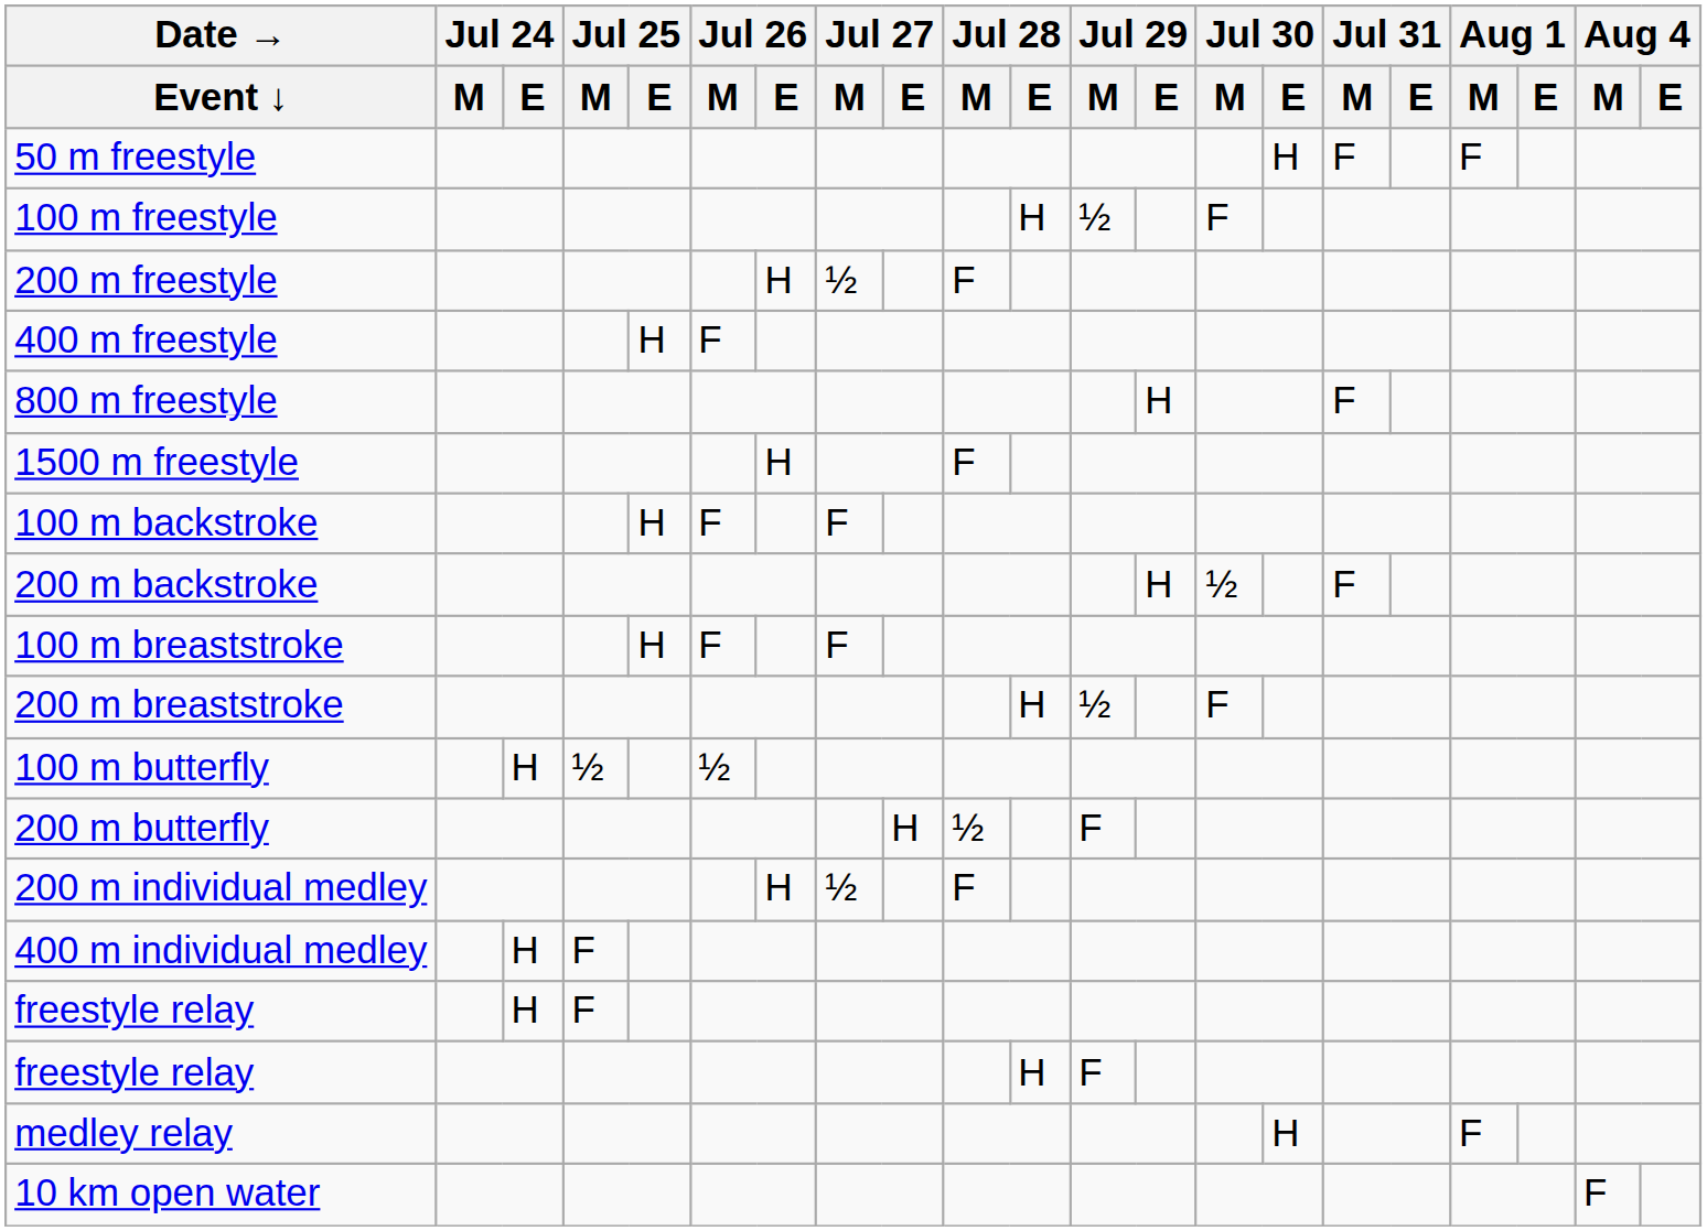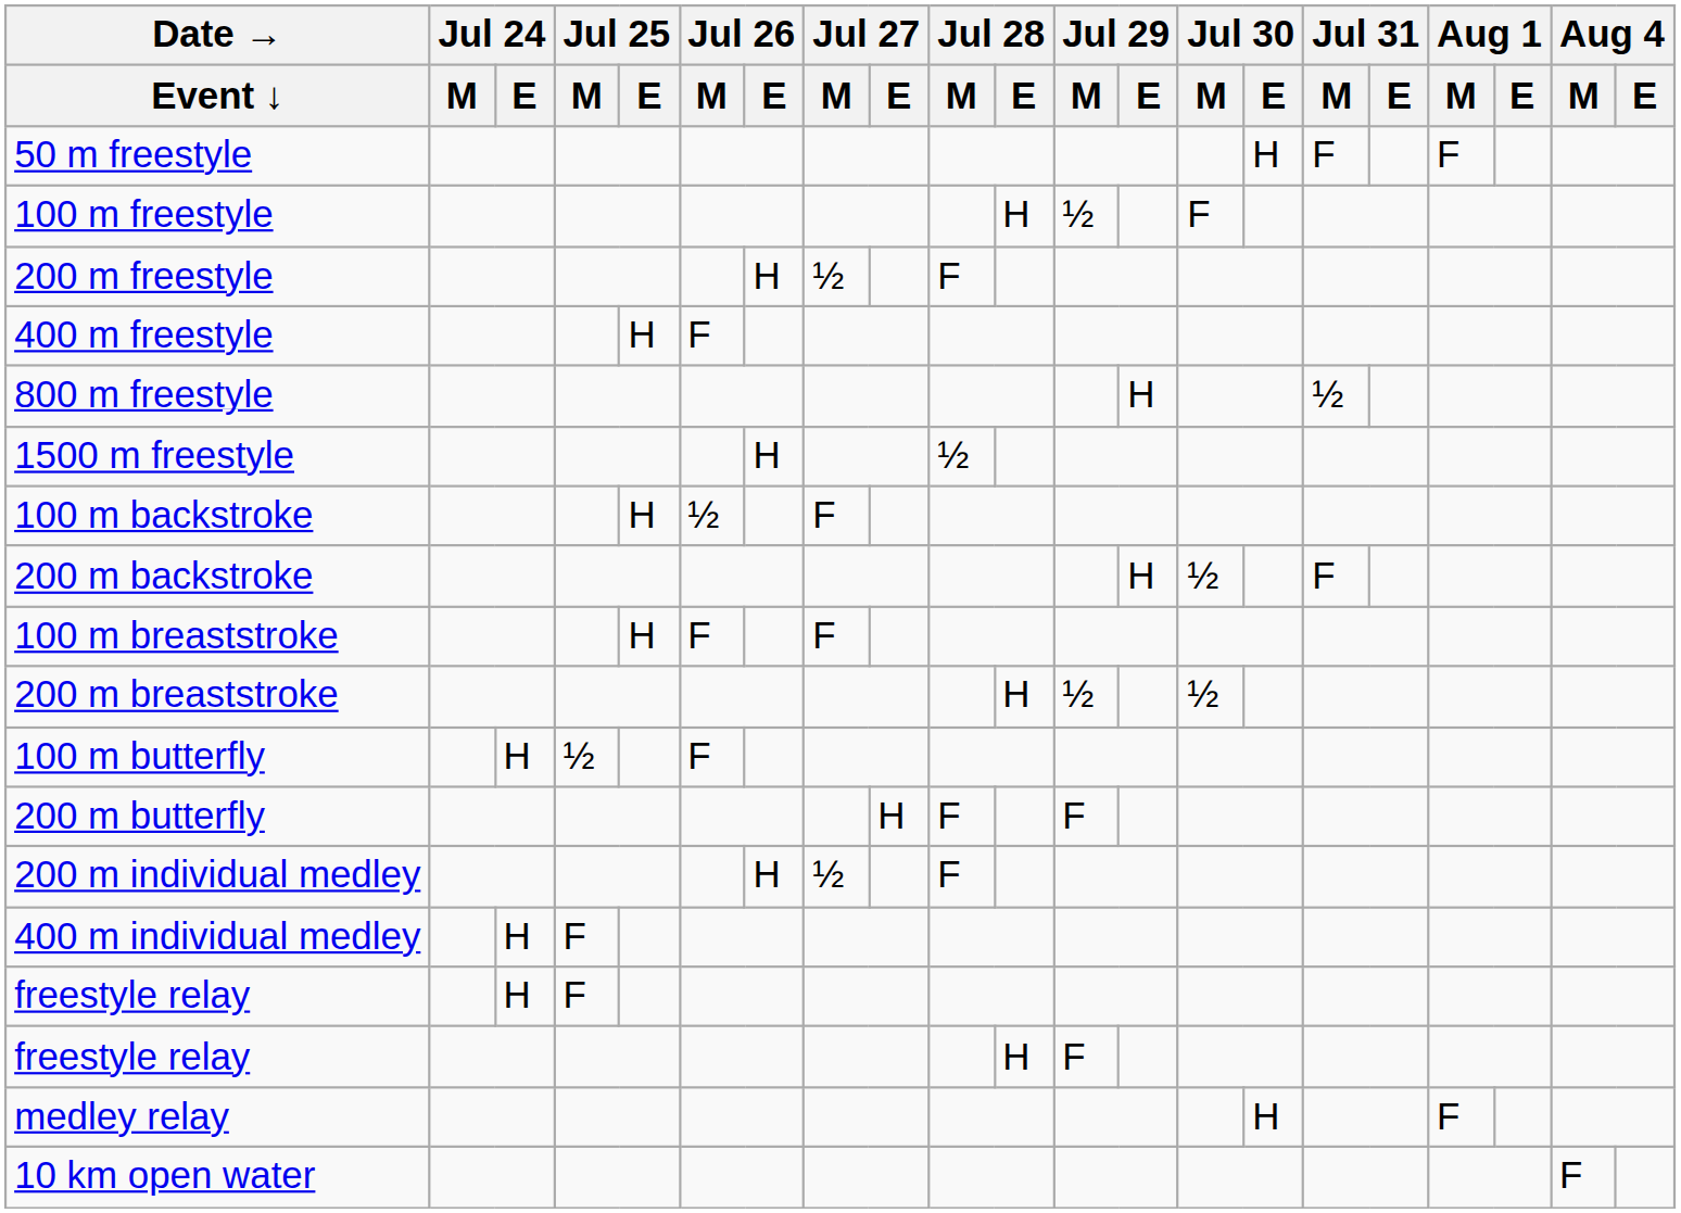 <table class="wikitable olympic-schedule swimming">
 <tr>
 <th>Date →</th>
 <th colspan="2">Jul 24</th>
 <th colspan="2">Jul 25</th>
 <th colspan="2">Jul 26</th>
 <th colspan="2">Jul 27</th>
 <th colspan="2">Jul 28</th>
 <th colspan="2">Jul 29</th>
 <th colspan="2">Jul 30</th>
 <th colspan="2">Jul 31</th>
 <th colspan="2">Aug 1</th>
 <th colspan="2">Aug 4</th>
 </tr>
 <tr>
 <th>Event ↓</th>
 <th>M</th>
 <th>E</th>
 <th>M</th>
 <th>E</th>
 <th>M</th>
 <th>E</th>
 <th>M</th>
 <th>E</th>
 <th>M</th>
 <th>E</th>
 <th>M</th>
 <th>E</th>
 <th>M</th>
 <th>E</th>
 <th>M</th>
 <th>E</th>
 <th>M</th>
 <th>E</th>
 <th>M</th>
 <th>E</th>
 </tr>
 <tr>
 <td class="event"><a href='#'>50 m freestyle</a></td>
 <td colspan="2"></td>
 <td colspan="2"></td>
 <td colspan="2"></td>
 <td colspan="2"></td>
 <td colspan="2"></td>
 <td colspan="2"></td>
 <td></td>
 <td class="heats">H</td>
 <td class="final">F</td>
 <td></td>
 <td class="final">F</td>
 <td></td>
 <td colspan="2"></td>
 </tr>
 <tr>
 <td class="event"><a href='#'>100 m freestyle</a></td>
 <td colspan="2"></td>
 <td colspan="2"></td>
 <td colspan="2"></td>
 <td colspan="2"></td>
 <td></td>
 <td class="heats">H</td>
 <td class="semifinals">½</td>
 <td></td>
 <td class="final">F</td>
 <td></td>
 <td colspan="2"></td>
 <td colspan="2"></td>
 <td colspan="2"></td>
 </tr>
 <tr>
 <td class="event"><a href='#'>200 m freestyle</a></td>
 <td colspan="2"></td>
 <td colspan="2"></td>
 <td></td>
 <td class="heats">H</td>
 <td class="semifinals">½</td>
 <td></td>
 <td class="final">F</td>
 <td></td>
 <td colspan="2"></td>
 <td colspan="2"></td>
 <td colspan="2"></td>
 <td colspan="2"></td>
 <td colspan="2"></td>
 </tr>
 <tr>
 <td class="event"><a href='#'>400 m freestyle</a></td>
 <td colspan="2"></td>
 <td></td>
 <td class="heats">H</td>
 <td class="final">F</td>
 <td></td>
 <td colspan="2"></td>
 <td colspan="2"></td>
 <td colspan="2"></td>
 <td colspan="2"></td>
 <td colspan="2"></td>
 <td colspan="2"></td>
 <td colspan="2"></td>
 </tr>
 <tr>
 <td class="event"><a href='#'>800 m freestyle</a></td>
 <td colspan="2"></td>
 <td colspan="2"></td>
 <td colspan="2"></td>
 <td colspan="2"></td>
 <td colspan="2"></td>
 <td></td>
 <td class="heats">H</td>
 <td colspan="2"></td>
-<td class="final">F</td>
+<td class="semifinals">½</td>
 <td></td>
 <td colspan="2"></td>
 <td colspan="2"></td>
 </tr>
 <tr>
 <td class="event"><a href='#'>1500 m freestyle</a></td>
 <td colspan="2"></td>
 <td colspan="2"></td>
 <td></td>
 <td class="heats">H</td>
 <td colspan="2"></td>
-<td class="final">F</td>
+<td class="semifinals">½</td>
 <td></td>
 <td colspan="2"></td>
 <td colspan="2"></td>
 <td colspan="2"></td>
 <td colspan="2"></td>
 <td colspan="2"></td>
 </tr>
 <tr>
 <td class="event"><a href='#'>100 m backstroke</a></td>
 <td colspan="2"></td>
 <td></td>
 <td class="heats">H</td>
-<td class="final">F</td>
+<td class="semifinals">½</td>
 <td></td>
 <td class="final">F</td>
 <td></td>
 <td colspan="2"></td>
 <td colspan="2"></td>
 <td colspan="2"></td>
 <td colspan="2"></td>
 <td colspan="2"></td>
 <td colspan="2"></td>
 </tr>
 <tr>
 <td class="event"><a href='#'>200 m backstroke</a></td>
 <td colspan="2"></td>
 <td colspan="2"></td>
 <td colspan="2"></td>
 <td colspan="2"></td>
 <td colspan="2"></td>
 <td></td>
 <td class="heats">H</td>
 <td class="semifinals">½</td>
 <td></td>
 <td class="final">F</td>
 <td></td>
 <td colspan="2"></td>
 <td colspan="2"></td>
 </tr>
 <tr>
 <td class="event"><a href='#'>100 m breaststroke</a></td>
 <td colspan="2"></td>
 <td></td>
 <td class="heats">H</td>
 <td class="final">F</td>
 <td></td>
 <td class="final">F</td>
 <td></td>
 <td colspan="2"></td>
 <td colspan="2"></td>
 <td colspan="2"></td>
 <td colspan="2"></td>
 <td colspan="2"></td>
 <td colspan="2"></td>
 </tr>
 <tr>
 <td class="event"><a href='#'>200 m breaststroke</a></td>
 <td colspan="2"></td>
 <td colspan="2"></td>
 <td colspan="2"></td>
 <td colspan="2"></td>
 <td></td>
 <td class="heats">H</td>
 <td class="semifinals">½</td>
 <td></td>
-<td class="final">F</td>
+<td class="semifinals">½</td>
 <td></td>
 <td colspan="2"></td>
 <td colspan="2"></td>
 <td colspan="2"></td>
 </tr>
 <tr>
 <td class="event"><a href='#'>100 m butterfly</a></td>
 <td></td>
 <td class="heats">H</td>
 <td class="semifinals">½</td>
 <td></td>
-<td class="semifinals">½</td>
+<td class="final">F</td>
 <td></td>
 <td colspan="2"></td>
 <td colspan="2"></td>
 <td colspan="2"></td>
 <td colspan="2"></td>
 <td colspan="2"></td>
 <td colspan="2"></td>
 <td colspan="2"></td>
 </tr>
 <tr>
 <td class="event"><a href='#'>200 m butterfly</a></td>
 <td colspan="2"></td>
 <td colspan="2"></td>
 <td colspan="2"></td>
 <td></td>
 <td class="heats">H</td>
-<td class="semifinals">½</td>
+<td class="final">F</td>
 <td></td>
 <td class="final">F</td>
 <td></td>
 <td colspan="2"></td>
 <td colspan="2"></td>
 <td colspan="2"></td>
 <td colspan="2"></td>
 </tr>
 <tr>
 <td class="event"><a href='#'>200 m individual medley</a></td>
 <td colspan="2"></td>
 <td colspan="2"></td>
 <td></td>
 <td class="heats">H</td>
 <td class="semifinals">½</td>
 <td></td>
 <td class="final">F</td>
 <td></td>
 <td colspan="2"></td>
 <td colspan="2"></td>
 <td colspan="2"></td>
 <td colspan="2"></td>
 <td colspan="2"></td>
 </tr>
 <tr>
 <td class="event"><a href='#'>400 m individual medley</a></td>
 <td></td>
 <td class="heats">H</td>
 <td class="final">F</td>
 <td></td>
 <td colspan="2"></td>
 <td colspan="2"></td>
 <td colspan="2"></td>
 <td colspan="2"></td>
 <td colspan="2"></td>
 <td colspan="2"></td>
 <td colspan="2"></td>
 <td colspan="2"></td>
 </tr>
 <tr>
 <td class="event"><a href='#'> freestyle relay</a></td>
 <td></td>
 <td class="heats">H</td>
 <td class="final">F</td>
 <td></td>
 <td colspan="2"></td>
 <td colspan="2"></td>
 <td colspan="2"></td>
 <td colspan="2"></td>
 <td colspan="2"></td>
 <td colspan="2"></td>
 <td colspan="2"></td>
 <td colspan="2"></td>
 </tr>
 <tr>
 <td class="event"><a href='#'> freestyle relay</a></td>
 <td colspan="2"></td>
 <td colspan="2"></td>
 <td colspan="2"></td>
 <td colspan="2"></td>
 <td></td>
 <td class="heats">H</td>
 <td class="final">F</td>
 <td></td>
 <td colspan="2"></td>
 <td colspan="2"></td>
 <td colspan="2"></td>
 <td colspan="2"></td>
 </tr>
 <tr>
 <td class="event"><a href='#'> medley relay</a></td>
 <td colspan="2"></td>
 <td colspan="2"></td>
 <td colspan="2"></td>
 <td colspan="2"></td>
 <td colspan="2"></td>
 <td colspan="2"></td>
 <td></td>
 <td class="heats">H</td>
 <td colspan="2"></td>
 <td class="final">F</td>
 <td></td>
 <td colspan="2"></td>
 </tr>
 <tr>
 <td class="event"><a href='#'>10 km open water</a></td>
 <td colspan="2"></td>
 <td colspan="2"></td>
 <td colspan="2"></td>
 <td colspan="2"></td>
 <td colspan="2"></td>
 <td colspan="2"></td>
 <td colspan="2"></td>
 <td colspan="2"></td>
 <td colspan="2"></td>
 <td class="final">F</td>
 <td></td>
 </tr>
 </table>
